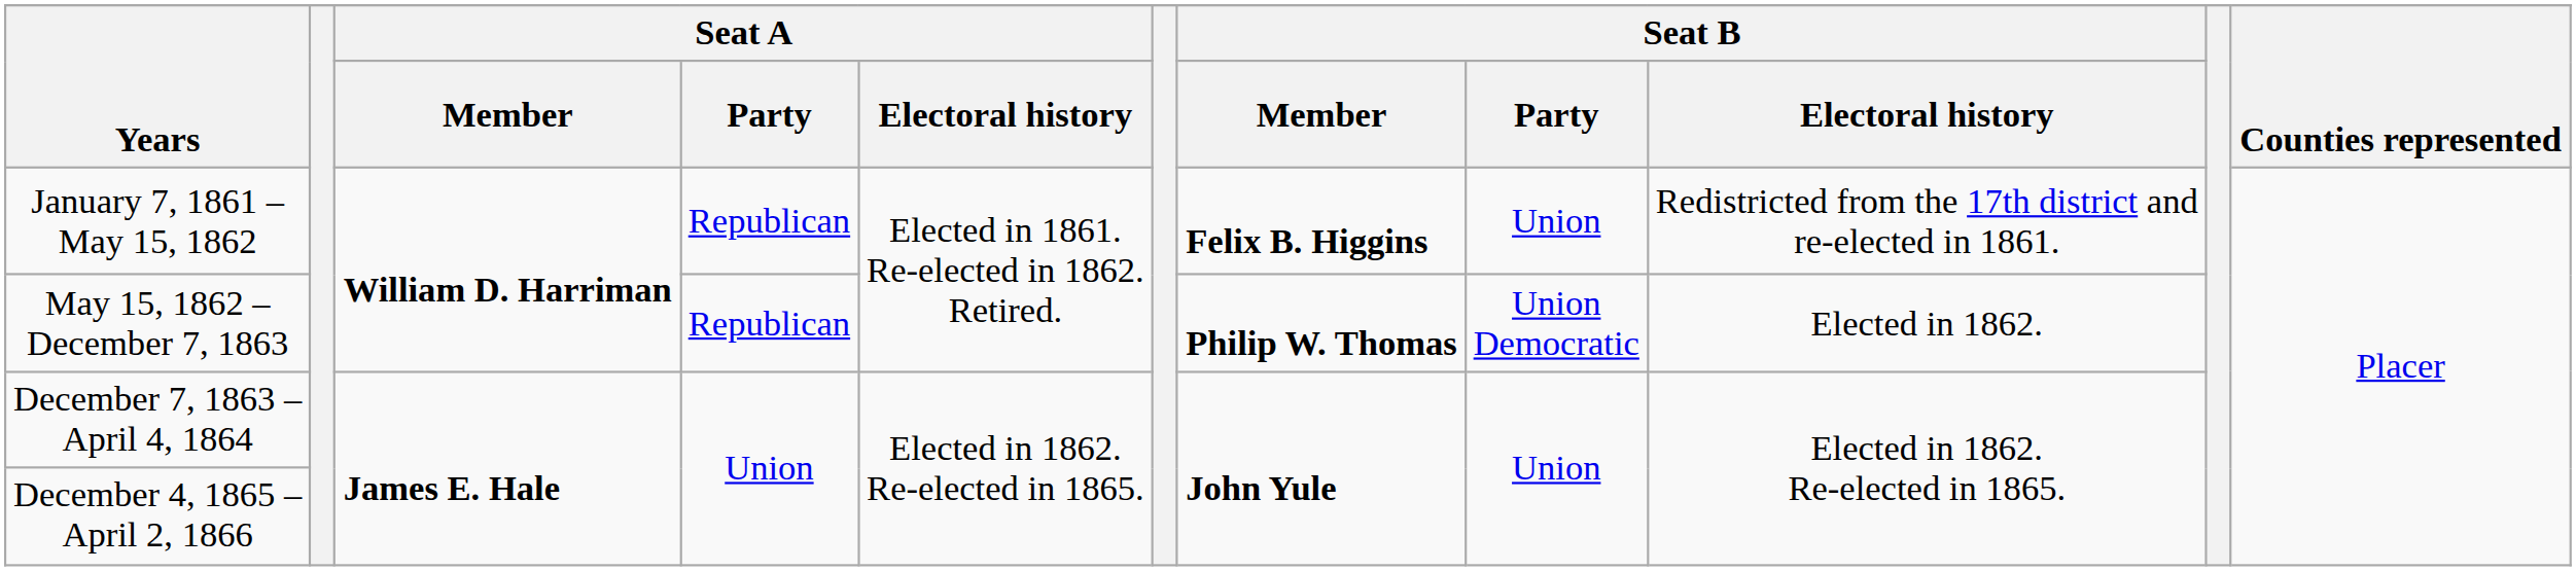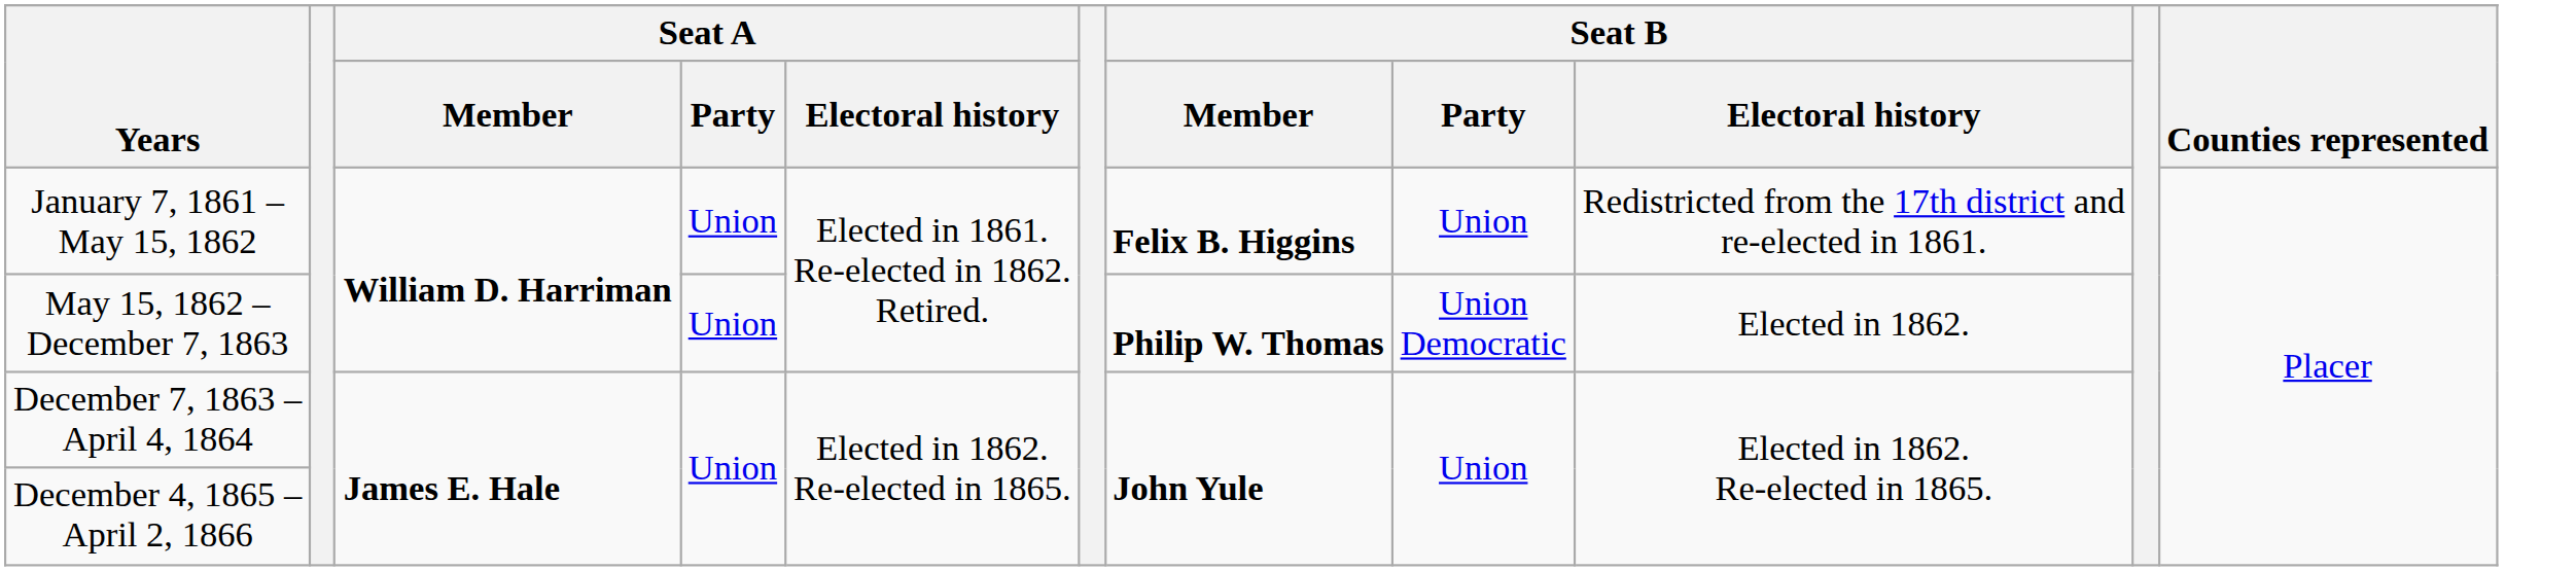 <table class=wikitable style="text-align:center">
 <tr>
 </tr>
 <tr valign=bottom>
 <th rowspan=2>Years</th>
 <th rowspan=20> </th>
 <th colspan=3>Seat A</th>
 <th rowspan=20> </th>
 <th colspan=3>Seat B</th>
 <th rowspan=20> </th>
 <th rowspan=2>Counties represented</th>
 </tr>
 <tr style="height:3em">
 <th>Member</th>
 <th>Party</th>
 <th>Electoral history</th>
 <th>Member</th>
 <th>Party</th>
 <th>Electoral history</th>
 </tr>
 <tr style="height:3em">
 <td nowrap>January 7, 1861 – <br> May 15, 1862</td>
 <td rowspan=2 align=left><br> <strong>William D. Harriman</strong><br></td>
-<td><a href='#'>Republican</a></td>
+<td><a href='#'>Union</a></td>
 <td rowspan=2>Elected in 1861. <br> Re-elected in 1862. <br> Retired.</td>
 <td align=left><br> <strong>Felix B. Higgins</strong><br></td>
 <td><a href='#'>Union</a></td>
 <td>Redistricted from the <a href='#'>17th district</a> and <br> re-elected in 1861. <br> </td>
 <td rowspan=4><a href='#'>Placer</a></td>
 </tr>
 <tr>
 <td nowrap>May 15, 1862 – <br> December 7, 1863</td>
-<td><a href='#'>Republican</a></td>
+<td><a href='#'>Union</a></td>
 <td align=left><br><strong>Philip W. Thomas</strong><br></td>
 <td><a href='#'>Union <br> Democratic</a></td>
 <td>Elected in 1862. <br> </td>
 </tr>
 <tr>
 <td nowrap>December 7, 1863 – <br> April 4, 1864</td>
 <td rowspan=2 align=left> <br> <strong>James E. Hale</strong><br></td>
 <td rowspan=2 ><a href='#'>Union</a></td>
 <td rowspan=2>Elected in 1862. <br> Re-elected in 1865. <br> </td>
 <td rowspan=2 align=left><br> <strong>John Yule</strong><br></td>
 <td rowspan=2 ><a href='#'>Union</a></td>
 <td rowspan=2>Elected in 1862. <br> Re-elected in 1865. <br> </td>
 </tr>
 <tr>
 <td nowrap>December 4, 1865 – <br> April 2, 1866</td>
 </tr>
 </table>
